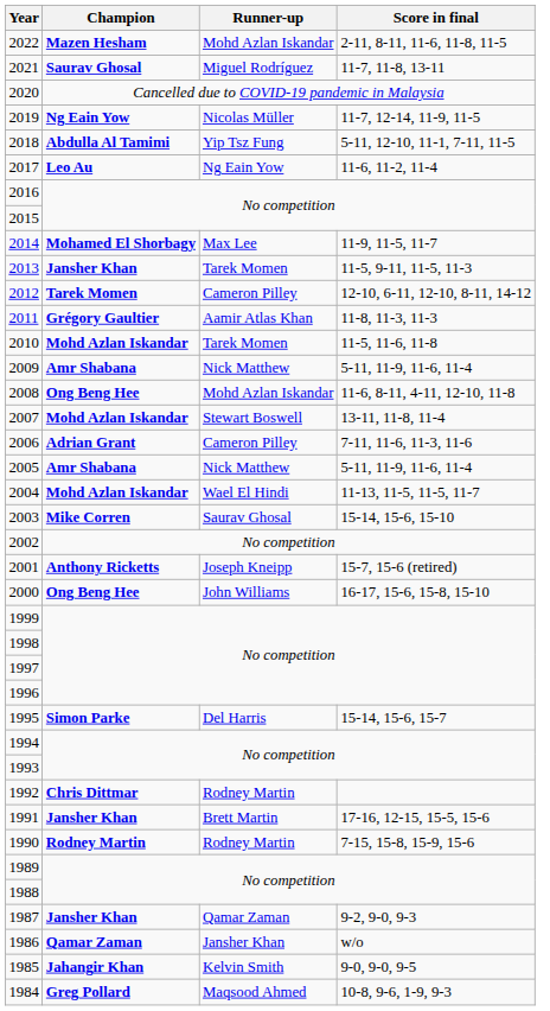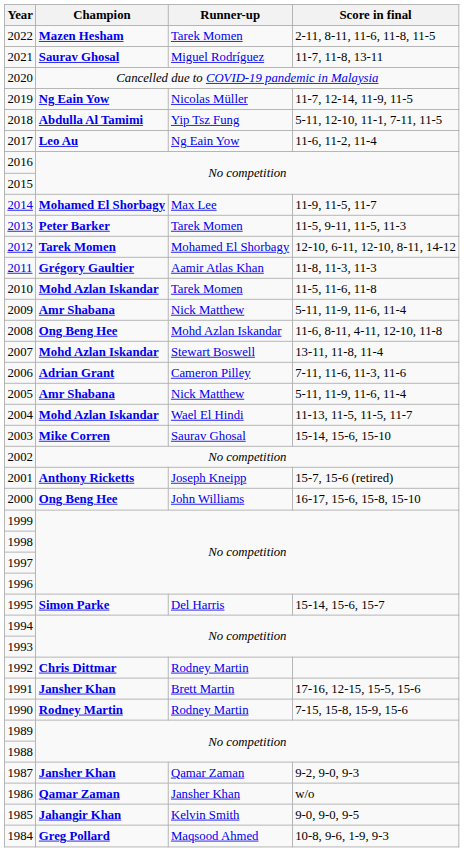 <table class="wikitable" style="font-size: 95%;">
 <tr>
 <th>Year</th>
 <th>Champion</th>
 <th>Runner-up</th>
 <th>Score in final</th>
 </tr>
 <tr>
 <td>2022</td>
 <td> <strong><a href='#'>Mazen Hesham</a></strong></td>
-<td> <a href='#'>Mohd Azlan Iskandar</a></td>
+<td> <a href='#'>Tarek Momen</a></td>
 <td>2-11, 8-11, 11-6, 11-8, 11-5</td>
 </tr>
 <tr>
 <td>2021</td>
 <td> <strong><a href='#'>Saurav Ghosal</a></strong></td>
 <td> <a href='#'>Miguel Rodríguez</a></td>
 <td>11-7, 11-8, 13-11</td>
 </tr>
 <tr>
 <td>2020</td>
 <td rowspan=1 colspan=3 align="center"><em>Cancelled due to <a href='#'>COVID-19 pandemic in Malaysia</a></em></td>
 </tr>
 <tr>
 <td>2019</td>
 <td> <strong><a href='#'>Ng Eain Yow</a></strong></td>
 <td> <a href='#'>Nicolas Müller</a></td>
 <td>11-7, 12-14, 11-9, 11-5</td>
 </tr>
 <tr>
 <td>2018</td>
 <td> <strong><a href='#'>Abdulla Al Tamimi</a></strong></td>
 <td> <a href='#'>Yip Tsz Fung</a></td>
 <td>5-11, 12-10, 11-1, 7-11, 11-5</td>
 </tr>
 <tr>
 <td>2017</td>
 <td> <strong><a href='#'>Leo Au</a></strong></td>
 <td> <a href='#'>Ng Eain Yow</a></td>
 <td>11-6, 11-2, 11-4</td>
 </tr>
 <tr>
 <td>2016</td>
 <td rowspan=2 colspan=3 align="center"><em>No competition</em></td>
 </tr>
 <tr>
 <td>2015</td>
 </tr>
 <tr>
 <td><a href='#'>2014</a></td>
 <td> <strong><a href='#'>Mohamed El Shorbagy</a></strong></td>
 <td> <a href='#'>Max Lee</a></td>
 <td>11-9, 11-5, 11-7</td>
 </tr>
 <tr>
 <td><a href='#'>2013</a></td>
-<td> <strong><a href='#'>Jansher Khan</a></strong></td>
+<td> <strong><a href='#'>Peter Barker</a></strong></td>
 <td> <a href='#'>Tarek Momen</a></td>
 <td>11-5, 9-11, 11-5, 11-3</td>
 </tr>
 <tr>
 <td><a href='#'>2012</a></td>
 <td> <strong><a href='#'>Tarek Momen</a></strong></td>
-<td> <a href='#'>Cameron Pilley</a></td>
+<td> <a href='#'>Mohamed El Shorbagy</a></td>
 <td>12-10, 6-11, 12-10, 8-11, 14-12</td>
 </tr>
 <tr>
 <td><a href='#'>2011</a></td>
 <td> <strong><a href='#'>Grégory Gaultier</a></strong></td>
 <td> <a href='#'>Aamir Atlas Khan</a></td>
 <td>11-8, 11-3, 11-3</td>
 </tr>
 <tr>
 <td>2010</td>
 <td> <strong><a href='#'>Mohd Azlan Iskandar</a></strong></td>
 <td> <a href='#'>Tarek Momen</a></td>
 <td>11-5, 11-6, 11-8</td>
 </tr>
 <tr>
 <td>2009</td>
 <td> <strong><a href='#'>Amr Shabana</a></strong></td>
 <td> <a href='#'>Nick Matthew</a></td>
 <td>5-11, 11-9, 11-6, 11-4</td>
 </tr>
 <tr>
 <td>2008</td>
 <td> <strong><a href='#'>Ong Beng Hee</a></strong></td>
 <td> <a href='#'>Mohd Azlan Iskandar</a></td>
 <td>11-6, 8-11, 4-11, 12-10, 11-8</td>
 </tr>
 <tr>
 <td>2007</td>
 <td> <strong><a href='#'>Mohd Azlan Iskandar</a></strong></td>
 <td> <a href='#'>Stewart Boswell</a></td>
 <td>13-11, 11-8, 11-4</td>
 </tr>
 <tr>
 <td>2006</td>
 <td> <strong><a href='#'>Adrian Grant</a></strong></td>
 <td> <a href='#'>Cameron Pilley</a></td>
 <td>7-11, 11-6, 11-3, 11-6</td>
 </tr>
 <tr>
 <td>2005</td>
 <td> <strong><a href='#'>Amr Shabana</a></strong></td>
 <td> <a href='#'>Nick Matthew</a></td>
 <td>5-11, 11-9, 11-6, 11-4</td>
 </tr>
 <tr>
 <td>2004</td>
 <td> <strong><a href='#'>Mohd Azlan Iskandar</a></strong></td>
 <td> <a href='#'>Wael El Hindi</a></td>
 <td>11-13, 11-5, 11-5, 11-7</td>
 </tr>
 <tr>
 <td>2003</td>
 <td> <strong><a href='#'>Mike Corren</a></strong></td>
 <td> <a href='#'>Saurav Ghosal</a></td>
 <td>15-14, 15-6, 15-10</td>
 </tr>
 <tr>
 <td>2002</td>
 <td rowspan=1 colspan=3 align="center"><em>No competition</em></td>
 </tr>
 <tr>
 <td>2001</td>
 <td> <strong><a href='#'>Anthony Ricketts</a></strong></td>
 <td> <a href='#'>Joseph Kneipp</a></td>
 <td>15-7, 15-6 (retired)</td>
 </tr>
 <tr>
 <td>2000</td>
 <td> <strong><a href='#'>Ong Beng Hee</a></strong></td>
 <td> <a href='#'>John Williams</a></td>
 <td>16-17, 15-6, 15-8, 15-10</td>
 </tr>
 <tr>
 <td>1999</td>
 <td rowspan=4 colspan=3 align="center"><em>No competition</em></td>
 </tr>
 <tr>
 <td>1998</td>
 </tr>
 <tr>
 <td>1997</td>
 </tr>
 <tr>
 <td>1996</td>
 </tr>
 <tr>
 <td>1995</td>
 <td> <strong><a href='#'>Simon Parke</a></strong></td>
 <td> <a href='#'>Del Harris</a></td>
 <td>15-14, 15-6, 15-7</td>
 </tr>
 <tr>
 <td>1994</td>
 <td rowspan=2 colspan=3 align="center"><em>No competition</em></td>
 </tr>
 <tr>
 <td>1993</td>
 </tr>
 <tr>
 <td>1992</td>
 <td> <strong><a href='#'>Chris Dittmar</a></strong></td>
 <td> <a href='#'>Rodney Martin</a></td>
 <td></td>
 </tr>
 <tr>
 <td>1991</td>
 <td> <strong><a href='#'>Jansher Khan</a></strong></td>
 <td> <a href='#'>Brett Martin</a></td>
 <td>17-16, 12-15, 15-5, 15-6</td>
 </tr>
 <tr>
 <td>1990</td>
 <td> <strong><a href='#'>Rodney Martin</a></strong></td>
 <td> <a href='#'>Rodney Martin</a></td>
 <td>7-15, 15-8, 15-9, 15-6</td>
 </tr>
 <tr>
 <td>1989</td>
 <td rowspan=2 colspan=3 align="center"><em>No competition</em></td>
 </tr>
 <tr>
 <td>1988</td>
 </tr>
 <tr>
 <td>1987</td>
 <td> <strong><a href='#'>Jansher Khan</a></strong></td>
 <td> <a href='#'>Qamar Zaman</a></td>
 <td>9-2, 9-0, 9-3</td>
 </tr>
 <tr>
 <td>1986</td>
 <td> <strong><a href='#'>Qamar Zaman</a></strong></td>
 <td> <a href='#'>Jansher Khan</a></td>
 <td>w/o</td>
 </tr>
 <tr>
 <td>1985</td>
 <td> <strong><a href='#'>Jahangir Khan</a></strong></td>
 <td> <a href='#'>Kelvin Smith</a></td>
 <td>9-0, 9-0, 9-5</td>
 </tr>
 <tr>
 <td>1984</td>
 <td> <strong><a href='#'>Greg Pollard</a></strong></td>
 <td> <a href='#'>Maqsood Ahmed</a></td>
 <td>10-8, 9-6, 1-9, 9-3</td>
 </tr>
 </table>
